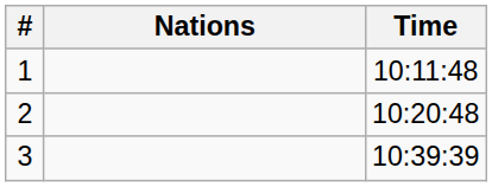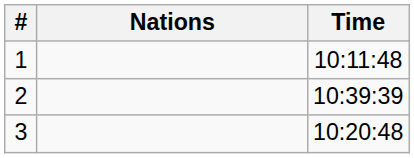 <table class="wikitable" style="text-align:center;">
 <tr>
 <th width=8%>#</th>
 <th width=67%>Nations</th>
 <th width=25%>Time</th>
 </tr>
 <tr>
 <td>1</td>
 <td align="left"></td>
 <td>10:11:48</td>
 </tr>
 <tr>
 <td>2</td>
 <td align="left"></td>
-<td>10:20:48</td>
+<td>10:39:39</td>
 </tr>
 <tr>
 <td>3</td>
 <td align="left"></td>
-<td>10:39:39</td>
+<td>10:20:48</td>
 </tr>
 </table>
